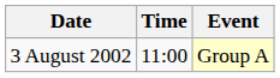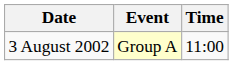 <table class = "wikitable" style="text-align:center;">
 <tr>
 <th>Date</th>
+<th>Event</th>
 <th>Time</th>
-<th>Event</th>
 </tr>
 <tr>
 <td>3 August 2002</td>
+<td bgcolor=ffffcc>Group A</td>
 <td>11:00</td>
-<td bgcolor=ffffcc>Group A</td>
 </tr>
 </table>
